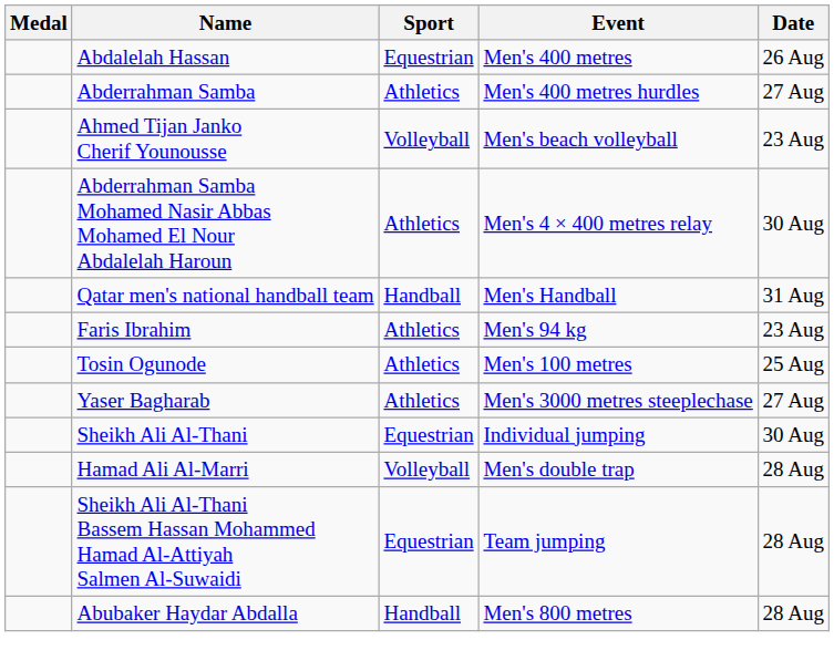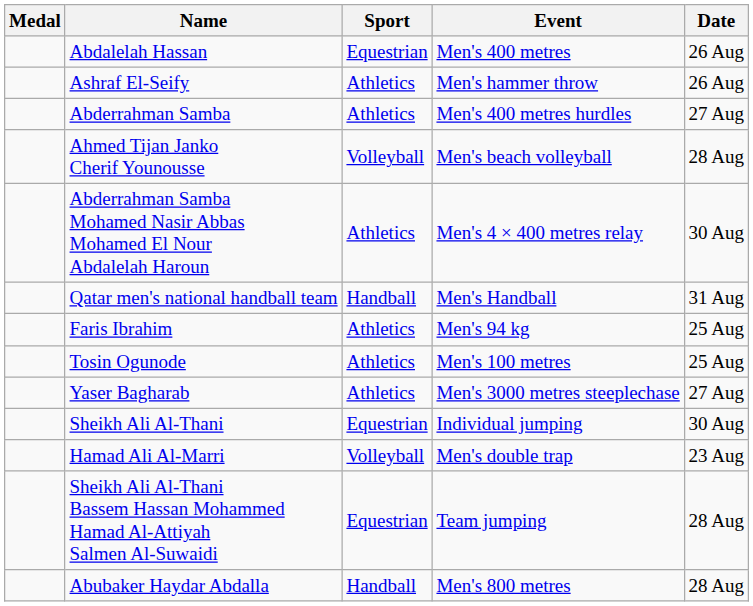 <table class="wikitable sortable"  style="font-size:95%">
 <tr>
 <th>Medal</th>
 <th>Name</th>
 <th>Sport</th>
 <th>Event</th>
 <th>Date</th>
 </tr>
 <tr>
 <td></td>
 <td><a href='#'>Abdalelah Hassan</a></td>
 <td><a href='#'>Equestrian</a></td>
 <td><a href='#'>Men's 400 metres</a></td>
 <td>26 Aug</td>
 </tr>
 <tr>
 <td></td>
+<td><a href='#'>Ashraf El-Seify</a></td>
+<td><a href='#'>Athletics</a></td>
+<td><a href='#'>Men's hammer throw</a></td>
+<td>26 Aug</td>
+</tr>
+<tr>
+<td></td>
 <td><a href='#'>Abderrahman Samba</a></td>
 <td><a href='#'>Athletics</a></td>
 <td><a href='#'>Men's 400 metres hurdles</a></td>
 <td>27 Aug</td>
 </tr>
 <tr>
 <td></td>
 <td><a href='#'>Ahmed Tijan Janko</a><br><a href='#'>Cherif Younousse</a></td>
 <td><a href='#'>Volleyball</a></td>
 <td><a href='#'>Men's beach volleyball</a></td>
-<td>23 Aug</td>
+<td>28 Aug</td>
 </tr>
 <tr>
 <td></td>
 <td><a href='#'>Abderrahman Samba</a><br><a href='#'>Mohamed Nasir Abbas</a><br><a href='#'>Mohamed El Nour</a><br><a href='#'>Abdalelah Haroun</a></td>
 <td><a href='#'>Athletics</a></td>
 <td><a href='#'>Men's 4 × 400 metres relay</a></td>
 <td>30 Aug</td>
 </tr>
 <tr>
 <td></td>
 <td><a href='#'>Qatar men's national handball team</a></td>
 <td><a href='#'>Handball</a></td>
 <td><a href='#'>Men's Handball</a></td>
 <td>31 Aug</td>
 </tr>
 <tr>
 <td></td>
 <td><a href='#'>Faris Ibrahim</a></td>
 <td><a href='#'>Athletics</a></td>
 <td><a href='#'>Men's 94 kg</a></td>
-<td>23 Aug</td>
+<td>25 Aug</td>
 </tr>
 <tr>
 <td></td>
 <td><a href='#'>Tosin Ogunode</a></td>
 <td><a href='#'>Athletics</a></td>
 <td><a href='#'>Men's 100 metres</a></td>
 <td>25 Aug</td>
 </tr>
 <tr>
 <td></td>
 <td><a href='#'>Yaser Bagharab</a></td>
 <td><a href='#'>Athletics</a></td>
 <td><a href='#'>Men's 3000 metres steeplechase</a></td>
 <td>27 Aug</td>
 </tr>
 <tr>
 <td></td>
 <td><a href='#'>Sheikh Ali Al-Thani</a></td>
 <td><a href='#'>Equestrian</a></td>
 <td><a href='#'>Individual jumping</a></td>
 <td>30 Aug</td>
 </tr>
 <tr>
 <td></td>
 <td><a href='#'>Hamad Ali Al-Marri</a></td>
 <td><a href='#'>Volleyball</a></td>
 <td><a href='#'>Men's double trap</a></td>
-<td>28 Aug</td>
+<td>23 Aug</td>
 </tr>
 <tr>
 <td></td>
 <td><a href='#'>Sheikh Ali Al-Thani</a><br><a href='#'>Bassem Hassan Mohammed</a><br><a href='#'>Hamad Al-Attiyah</a><br><a href='#'>Salmen Al-Suwaidi</a></td>
 <td><a href='#'>Equestrian</a></td>
 <td><a href='#'>Team jumping</a></td>
 <td>28 Aug</td>
 </tr>
 <tr>
 <td></td>
 <td><a href='#'>Abubaker Haydar Abdalla</a></td>
 <td><a href='#'>Handball</a></td>
 <td><a href='#'>Men's 800 metres</a></td>
 <td>28 Aug</td>
 </tr>
 </table>
